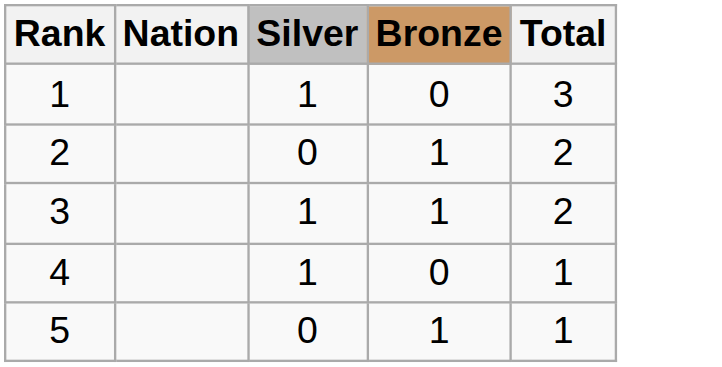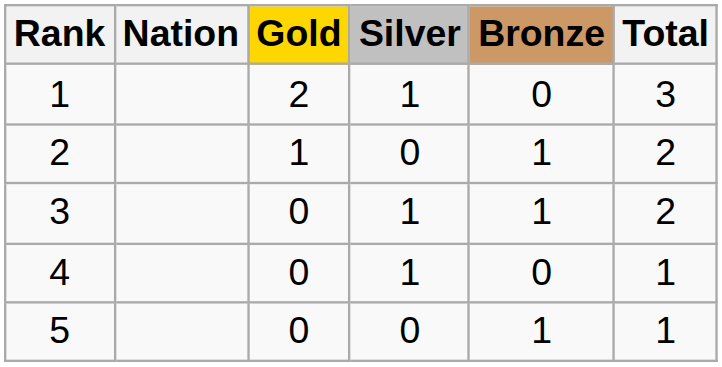 <table class="wikitable sortable" style="text-align:center">
 <tr>
 <th>Rank</th>
 <th>Nation</th>
+<th style="background-color:gold">Gold</th>
 <th style="background-color:silver">Silver</th>
 <th style="background-color:#cc9966">Bronze</th>
 <th>Total</th>
 </tr>
 <tr>
 <td>1</td>
 <td align=left></td>
+<td>2</td>
 <td>1</td>
 <td>0</td>
 <td>3</td>
 </tr>
 <tr>
 <td>2</td>
 <td align=left></td>
+<td>1</td>
 <td>0</td>
 <td>1</td>
 <td>2</td>
 </tr>
 <tr>
 <td>3</td>
 <td align=left></td>
+<td>0</td>
 <td>1</td>
 <td>1</td>
 <td>2</td>
 </tr>
 <tr>
 <td>4</td>
 <td align=left></td>
+<td>0</td>
 <td>1</td>
 <td>0</td>
 <td>1</td>
 </tr>
 <tr>
 <td>5</td>
 <td align=left></td>
 <td>0</td>
+<td>0</td>
 <td>1</td>
 <td>1</td>
 </tr>
 </table>
